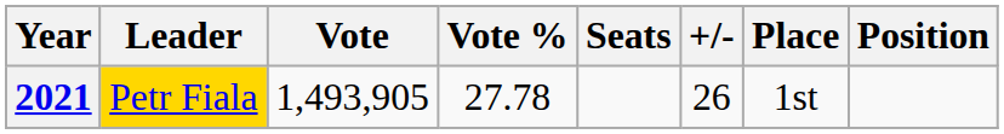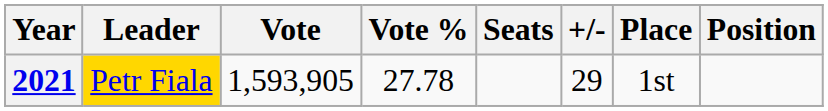 <table class="wikitable" style="text-align:center">
 <tr>
 <th>Year</th>
 <th>Leader</th>
 <th>Vote</th>
 <th>Vote %</th>
 <th>Seats</th>
 <th>+/-</th>
 <th>Place</th>
 <th>Position</th>
 </tr>
 <tr>
 <th><a href='#'>2021</a></th>
 <td style="background: gold;"><a href='#'>Petr Fiala</a></td>
-<td>1,493,905</td>
+<td>1,593,905</td>
 <td>27.78</td>
 <td></td>
-<td> 26</td>
+<td> 29</td>
 <td>1st</td>
 <td></td>
 </tr>
 </table>
